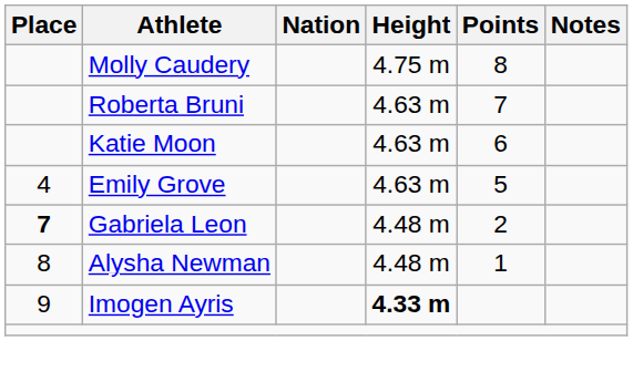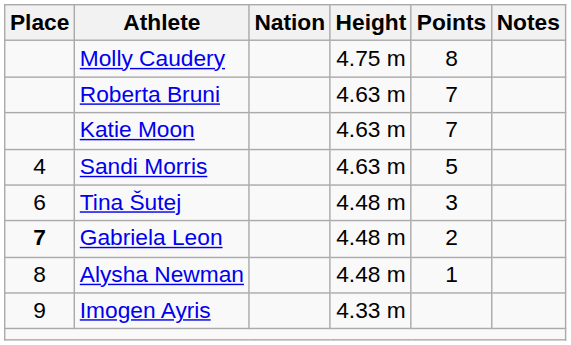 <table class="wikitable mw-datatable sortable" style="text-align:center;">
 <tr>
 <th scope="col">Place</th>
 <th scope="col">Athlete</th>
 <th scope="col">Nation</th>
 <th scope="col">Height</th>
 <th scope="col">Points</th>
 <th scope="col">Notes</th>
 </tr>
 <tr>
 <td></td>
 <td align="left"><a href='#'>Molly Caudery</a></td>
 <td align="left"></td>
 <td>4.75 m</td>
 <td>8</td>
 <td></td>
 </tr>
 <tr>
 <td></td>
 <td align="left"><a href='#'>Roberta Bruni</a></td>
 <td align="left"></td>
 <td>4.63 m</td>
 <td>7</td>
 <td></td>
 </tr>
 <tr>
 <td></td>
 <td align="left"><a href='#'>Katie Moon</a></td>
 <td align="left"></td>
 <td>4.63 m</td>
-<td>6</td>
+<td>7</td>
 <td></td>
 </tr>
 <tr>
 <td>4</td>
-<td align="left"><a href='#'>Emily Grove</a></td>
+<td align="left"><a href='#'>Sandi Morris</a></td>
 <td align="left"></td>
 <td>4.63 m</td>
 <td>5</td>
+<td></td>
+</tr>
+<tr>
+<td>6</td>
+<td align="left"><a href='#'>Tina Šutej</a></td>
+<td align="left"></td>
+<td>4.48 m</td>
+<td>3</td>
 <td></td>
 </tr>
 <tr>
 <td><strong>7</strong></td>
 <td align="left"><a href='#'>Gabriela Leon</a></td>
 <td align="left"></td>
 <td>4.48 m</td>
 <td>2</td>
 <td></td>
 </tr>
 <tr>
 <td>8</td>
 <td align="left"><a href='#'>Alysha Newman</a></td>
 <td align="left"></td>
 <td>4.48 m</td>
 <td>1</td>
 <td></td>
 </tr>
 <tr>
 <td>9</td>
 <td align="left"><a href='#'>Imogen Ayris</a></td>
 <td align="left"></td>
-<td><strong>4.33 m</strong></td>
+<td>4.33 m</td>
 <td></td>
 <td></td>
 </tr>
 <tr class="sortbottom">
 <td colspan="6"></td>
 </tr>
 </table>
